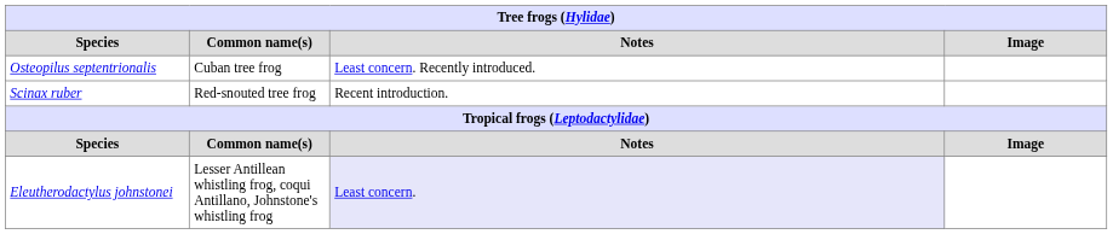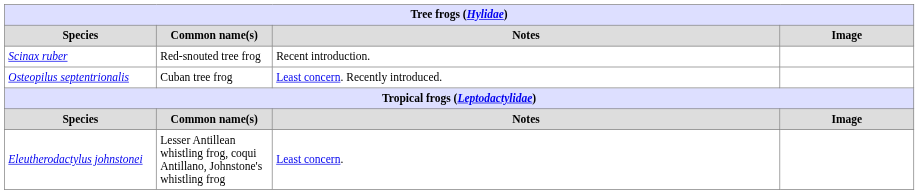 <table border=1 style="border-collapse:collapse;" cellpadding=5 width=100%>
 <tr>
 <th colspan=4 bgcolor=#DDDFFF>Tree frogs (<em><a href='#'>Hylidae</a></em>)</th>
 </tr>
 <tr bgcolor=#DDDDDD align=center>
 <th width=200px>Species</th>
 <th width=150px>Common name(s)</th>
 <th>Notes</th>
 <th width=175px>Image</th>
 </tr>
 <tr>
+<td><em><a href='#'>Scinax ruber</a></em></td>
+<td>Red-snouted tree frog</td>
+<td>Recent introduction.</td>
+<td></td>
+</tr>
+<tr>
 <td><em><a href='#'>Osteopilus septentrionalis</a></em></td>
 <td>Cuban tree frog</td>
 <td><a href='#'>Least concern</a>. Recently introduced.</td>
-<td></td>
-</tr>
-<tr>
-<td><em><a href='#'>Scinax ruber</a></em></td>
-<td>Red-snouted tree frog</td>
-<td>Recent introduction.</td>
 <td></td>
 </tr>
 <tr>
 <th colspan=4 bgcolor=#DDDFFF>Tropical frogs (<em><a href='#'>Leptodactylidae</a></em>)</th>
 </tr>
 <tr bgcolor=#DDDDDD align=center>
 <th width=200px>Species</th>
 <th width=150px>Common name(s)</th>
 <th>Notes</th>
 <th width=175px>Image</th>
 </tr>
 <tr>
 <td><em><a href='#'>Eleutherodactylus johnstonei</a></em></td>
 <td>Lesser Antillean whistling frog, coqui Antillano, Johnstone's whistling frog</td>
-<td style="background: lavender;"><a href='#'>Least concern</a>.</td>
+<td><a href='#'>Least concern</a>.</td>
 <td></td>
 </tr>
 </table>
